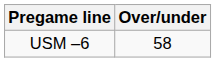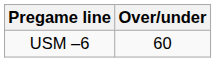 <table class="wikitable">
 <tr align="center">
 <th style=>Pregame line</th>
 <th style=>Over/under</th>
 </tr>
 <tr align="center">
 <td>USM –6</td>
-<td>58</td>
+<td>60</td>
 </tr>
 </table>
